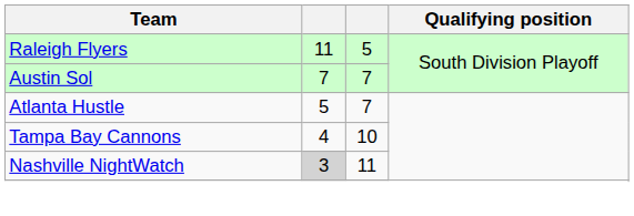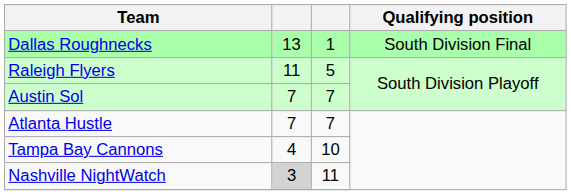 <table class="wikitable" style="text-align: center;">
 <tr>
 <th width=250>Team</th>
 <th width=30></th>
 <th width=30></th>
 <th width=200>Qualifying position</th>
+</tr>
+<tr style="background:#afa">
+<td style="text-align:left;"><a href='#'>Dallas Roughnecks</a></td>
+<td>13</td>
+<td>1</td>
+<td>South Division Final</td>
 </tr>
 <tr style="background:#cfc">
 <td style="text-align:left;"><a href='#'>Raleigh Flyers</a></td>
 <td>11</td>
 <td>5</td>
 <td rowspan=2>South Division Playoff</td>
 </tr>
 <tr style="background:#cfc">
 <td style="text-align:left;"><a href='#'>Austin Sol</a></td>
 <td>7</td>
 <td>7</td>
 </tr>
 <tr>
 <td style="text-align:left;"><a href='#'>Atlanta Hustle</a></td>
-<td>5</td>
+<td>7</td>
 <td>7</td>
 </tr>
 <tr>
 <td style="text-align:left;"><a href='#'>Tampa Bay Cannons</a></td>
 <td>4</td>
 <td>10</td>
 </tr>
 <tr>
 <td style="text-align:left;"><a href='#'>Nashville NightWatch</a></td>
 <td style="background: lightgrey;">3</td>
 <td>11</td>
 </tr>
 <tr>
 </tr>
 </table>
